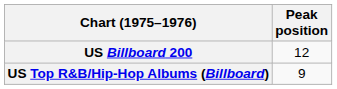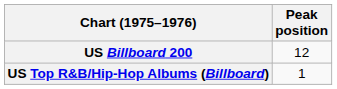 <table class="wikitable sortable plainrowheaders" style="text-align:center">
 <tr>
 <th scope="col">Chart (1975–1976)</th>
 <th scope="col">Peak<br>position</th>
 </tr>
 <tr>
 <th scope="row">US <a href='#'><em>Billboard</em> 200</a></th>
 <td>12</td>
 </tr>
 <tr>
 <th scope="row">US <a href='#'>Top R&B/Hip-Hop Albums</a> (<em><a href='#'>Billboard</a></em>)</th>
-<td>9</td>
+<td>1</td>
 </tr>
 </table>
